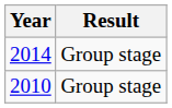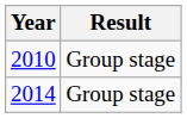 <table class="wikitable">
 <tr>
 <th>Year</th>
 <th>Result</th>
 </tr>
 <tr>
+<td><a href='#'>2010</a></td>
+<td>Group stage</td>
+</tr>
+<tr>
 <td><a href='#'>2014</a></td>
 <td>Group stage</td>
 </tr>
-<tr>
-<td><a href='#'>2010</a></td>
-<td>Group stage</td>
-</tr>
 </table>
